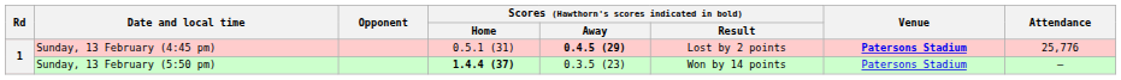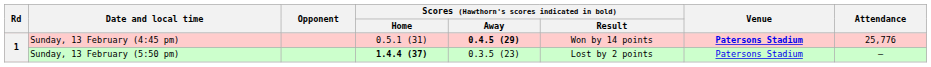 <table class="wikitable" style="font-size:90%; text-align:center; width: 100%; margin-left: auto; margin-right: auto">
 <tr>
 <th rowspan="2">Rd</th>
 <th rowspan="2">Date and local time</th>
 <th rowspan="2">Opponent</th>
 <th colspan="3">Scores <small>(Hawthorn's scores indicated in bold)</small></th>
 <th rowspan="2">Venue</th>
 <th rowspan="2">Attendance</th>
 </tr>
 <tr>
 <th>Home</th>
 <th>Away</th>
 <th>Result</th>
 </tr>
 <tr style="background:#fcc;">
 <th rowspan="2">1</th>
 <td align=left>Sunday, 13 February (4:45 pm)</td>
 <td align=left></td>
 <td>0.5.1 (31)</td>
 <td><strong>0.4.5 (29)</strong></td>
-<td>Lost by 2 points</td>
+<td>Won by 14 points</td>
 <td><strong><a href='#'>Patersons Stadium</a></strong></td>
 <td>25,776</td>
 </tr>
 <tr style="background:#cfc">
 <td align=left>Sunday, 13 February (5:50 pm)</td>
 <td align=left></td>
 <td><strong>1.4.4 (37)</strong></td>
 <td>0.3.5 (23)</td>
-<td>Won by 14 points</td>
+<td>Lost by 2 points</td>
 <td><a href='#'>Patersons Stadium</a></td>
 <td>–</td>
 </tr>
 </table>
